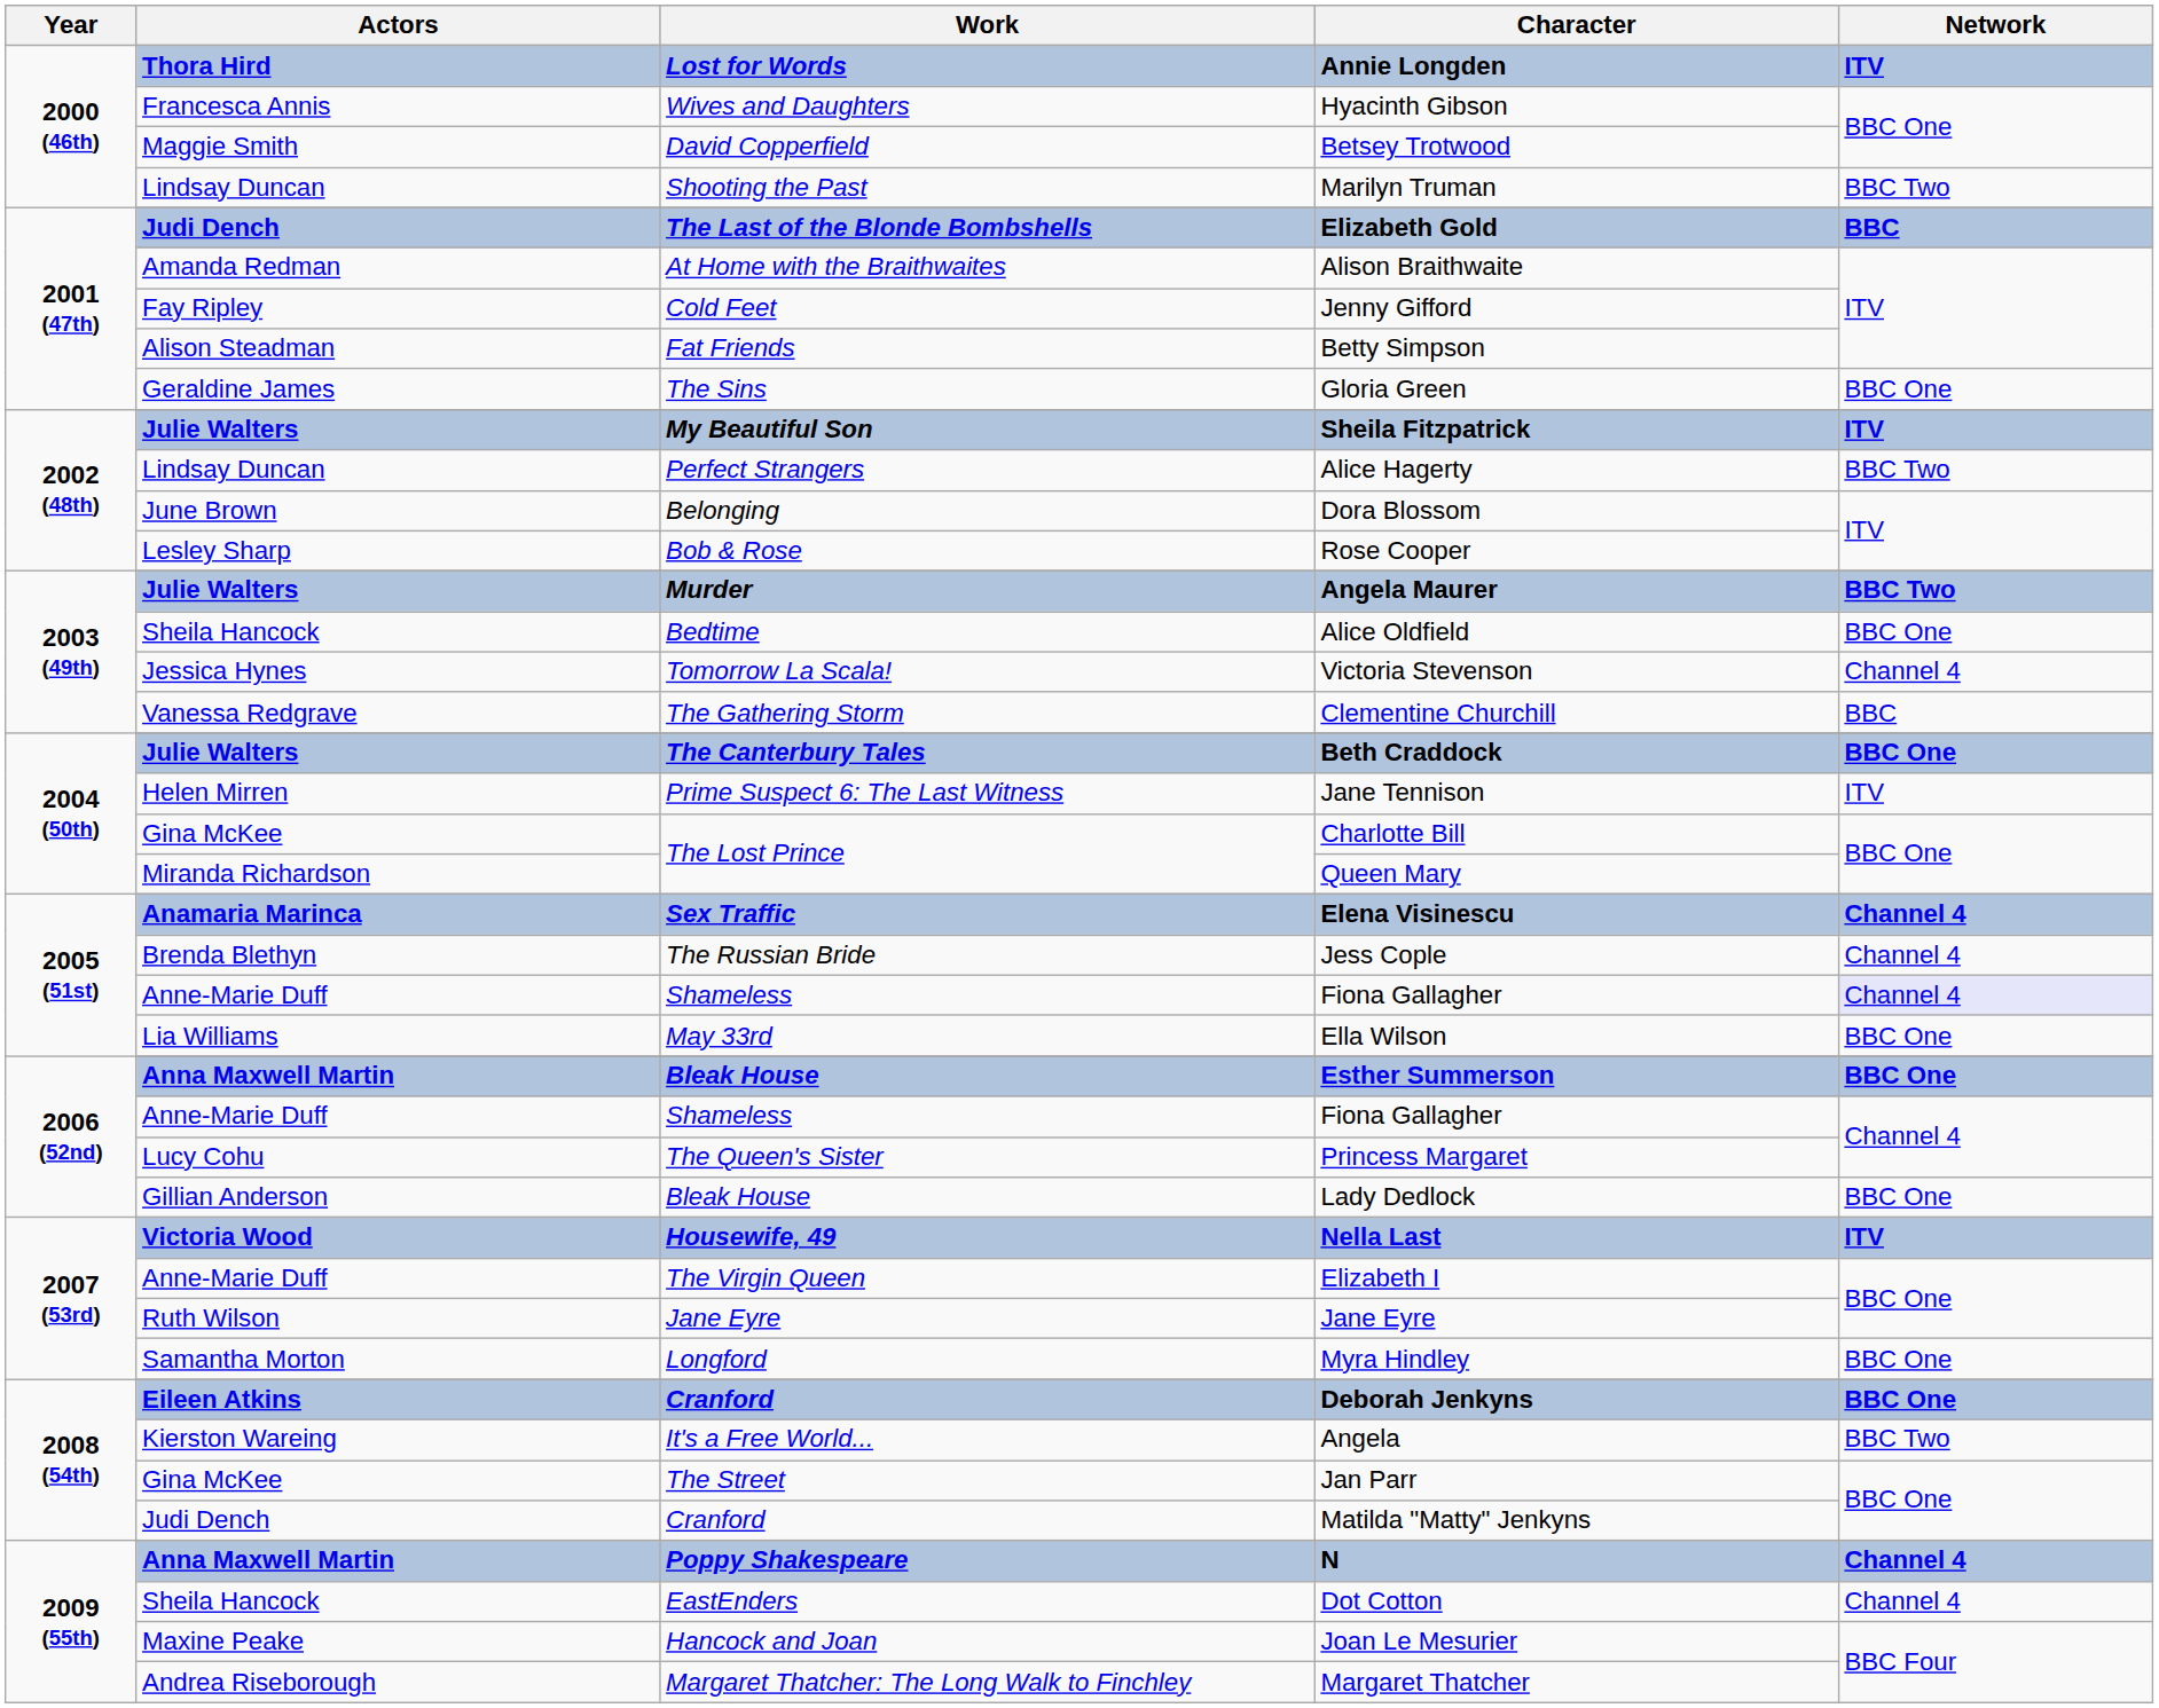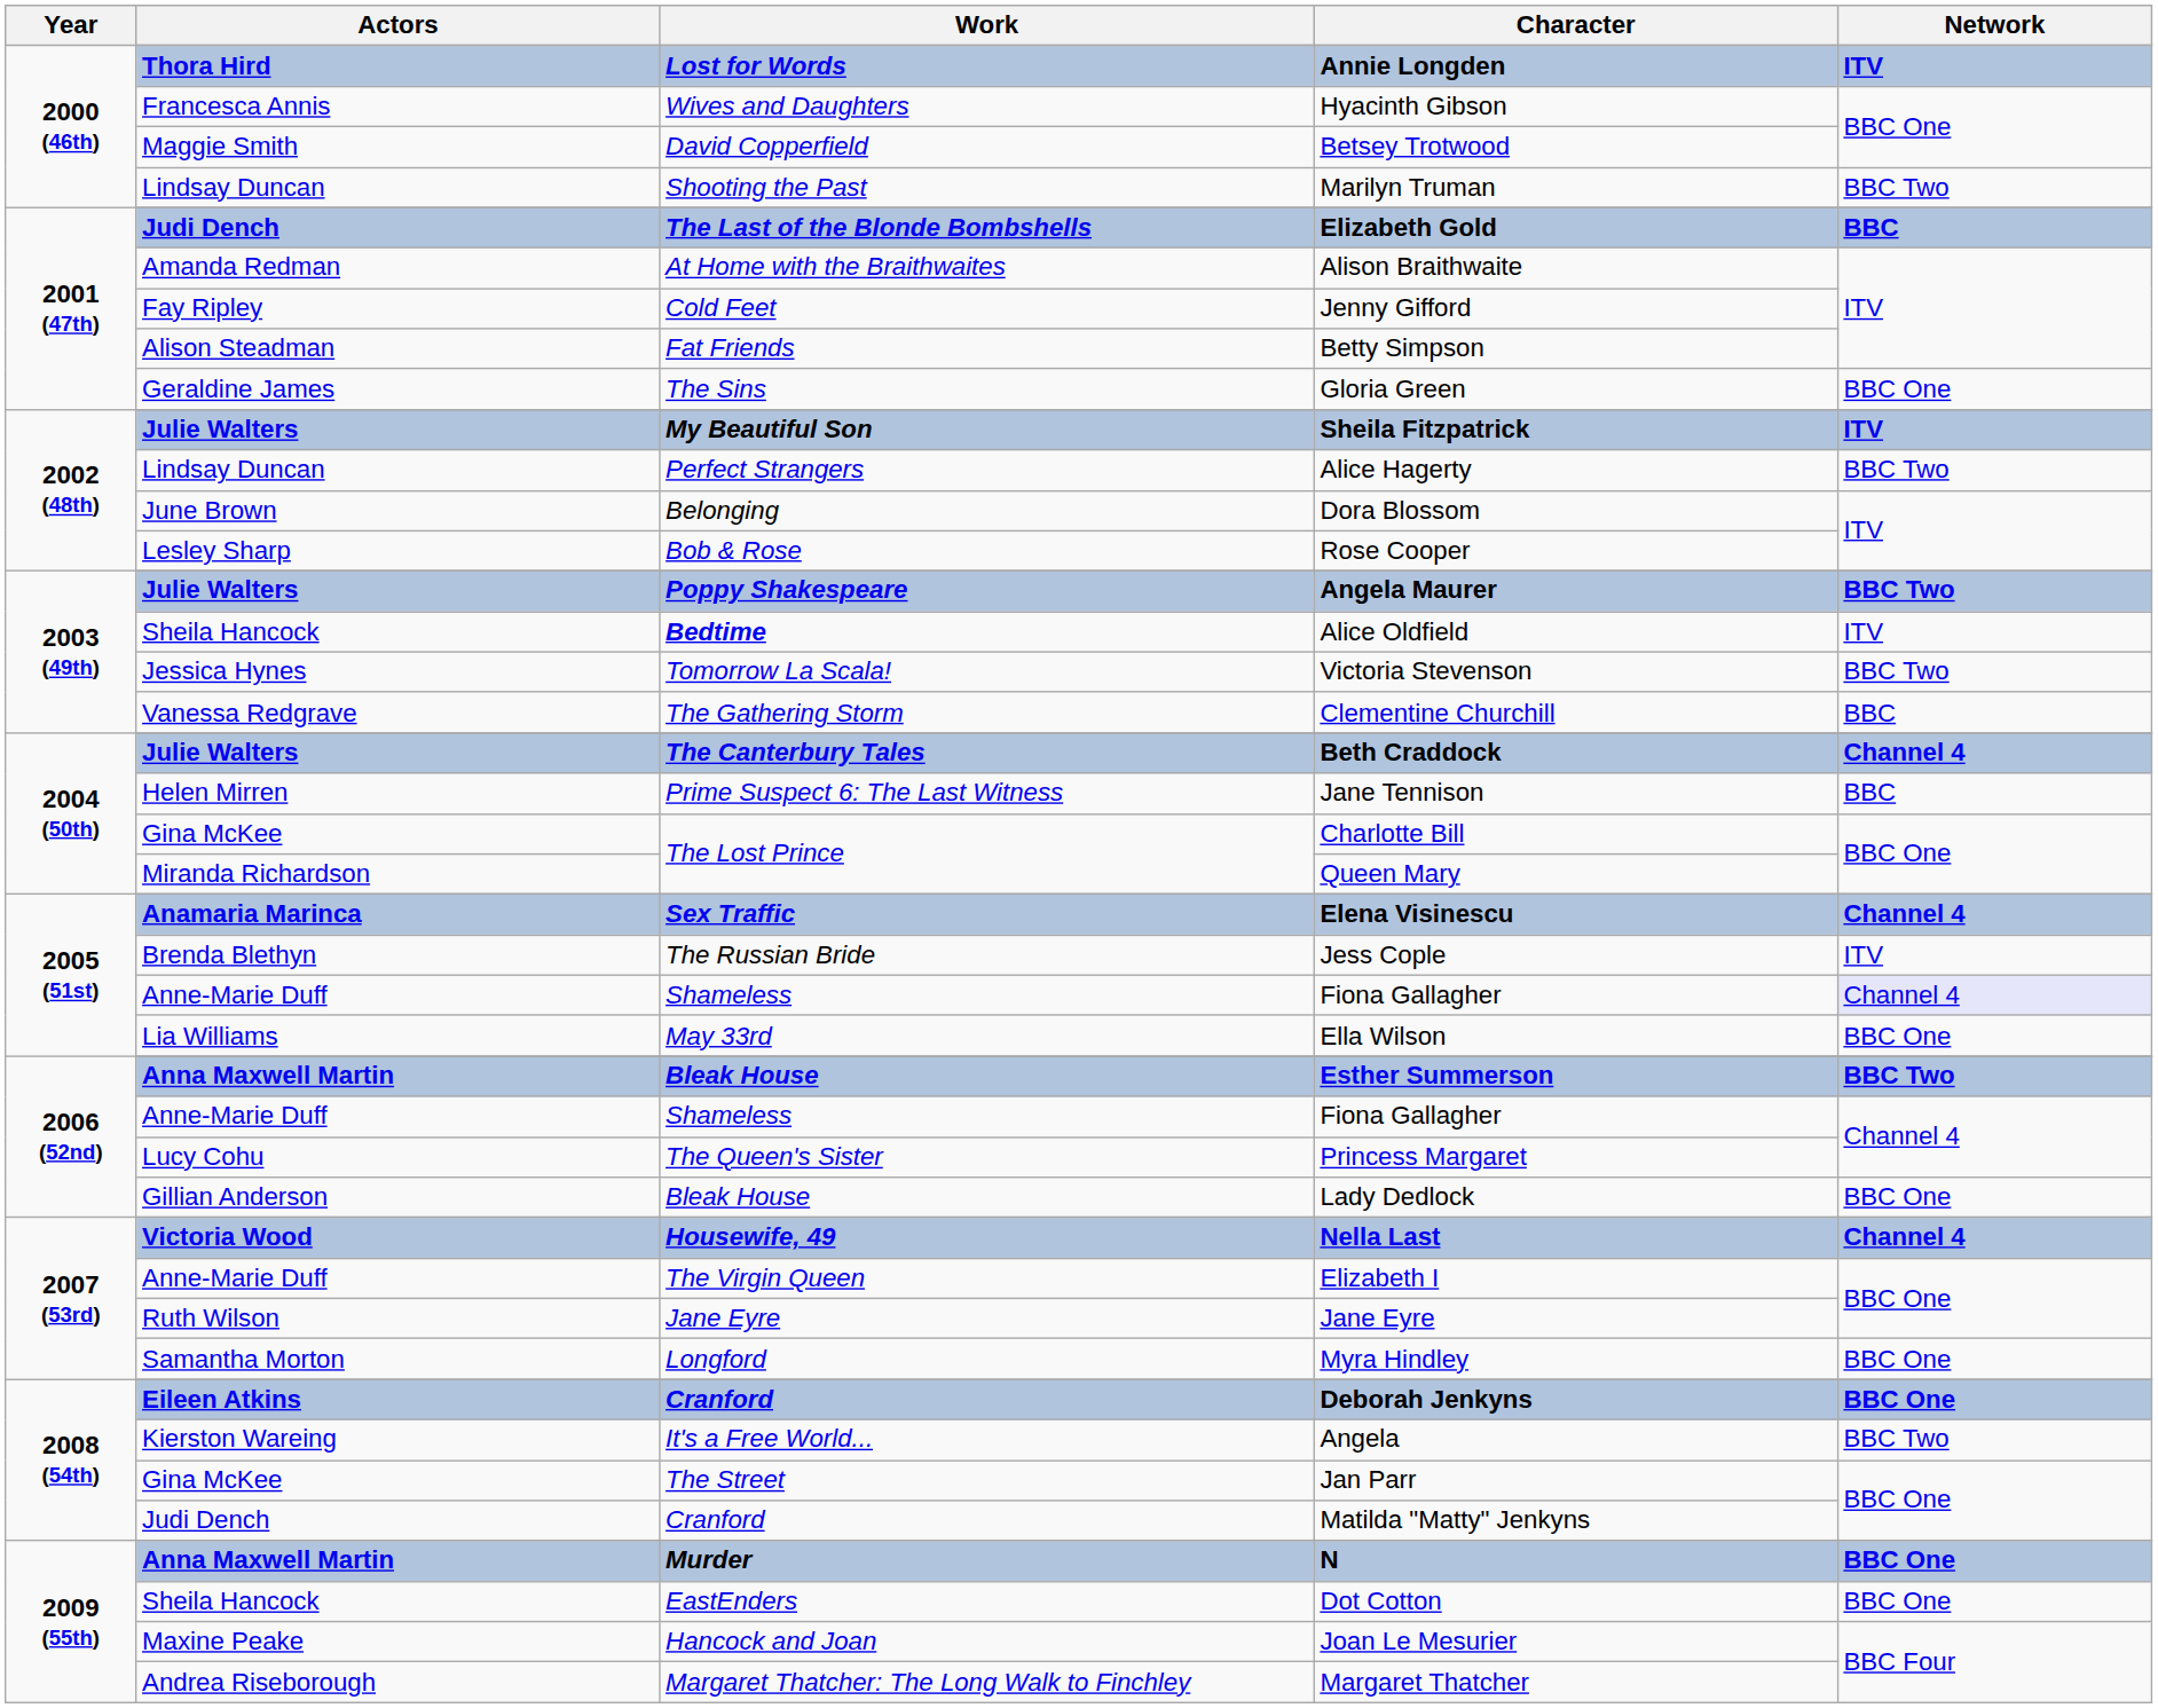 <table class="wikitable">
 <tr style="background:#bebebe;">
 <th style="width:5%;">Year</th>
 <th style="width:20%;">Actors</th>
 <th style="width:25%;">Work</th>
 <th style="width:20%;">Character</th>
 <th style="width:12%;">Network</th>
 </tr>
 <tr>
 <td rowspan=5 style="text-align:center"><strong>2000 <small> <br>(<a href='#'>46th</a>)<br> </small> </strong></td>
 </tr>
 <tr style="background:#B0C4DE;">
 <td><strong><a href='#'>Thora Hird</a></strong></td>
 <td><strong><em><a href='#'>Lost for Words</a></em></strong></td>
 <td><strong>Annie Longden</strong></td>
 <td><strong><a href='#'>ITV</a></strong></td>
 </tr>
 <tr>
 <td><a href='#'>Francesca Annis</a></td>
 <td><em><a href='#'>Wives and Daughters</a></em></td>
 <td>Hyacinth Gibson</td>
 <td rowspan="2"><a href='#'>BBC One</a></td>
 </tr>
 <tr>
 <td><a href='#'>Maggie Smith</a></td>
 <td><em><a href='#'>David Copperfield</a></em></td>
 <td><a href='#'>Betsey Trotwood</a></td>
 </tr>
 <tr>
 <td><a href='#'>Lindsay Duncan</a></td>
 <td><em><a href='#'>Shooting the Past</a></em></td>
 <td>Marilyn Truman</td>
 <td><a href='#'>BBC Two</a></td>
 </tr>
 <tr>
 <td rowspan=6 style="text-align:center"><strong>2001 <small> <br>(<a href='#'>47th</a>)<br> </small></strong></td>
 </tr>
 <tr style="background:#B0C4DE;">
 <td><strong><a href='#'>Judi Dench</a></strong></td>
 <td><strong><em><a href='#'>The Last of the Blonde Bombshells</a></em></strong></td>
 <td><strong>Elizabeth Gold</strong></td>
 <td><strong><a href='#'>BBC</a></strong></td>
 </tr>
 <tr>
 <td><a href='#'>Amanda Redman</a></td>
 <td><em><a href='#'>At Home with the Braithwaites</a></em></td>
 <td>Alison Braithwaite</td>
 <td rowspan="3"><a href='#'>ITV</a></td>
 </tr>
 <tr>
 <td><a href='#'>Fay Ripley</a></td>
 <td><em><a href='#'>Cold Feet</a></em></td>
 <td>Jenny Gifford</td>
 </tr>
 <tr>
 <td><a href='#'>Alison Steadman</a></td>
 <td><em><a href='#'>Fat Friends</a></em></td>
 <td>Betty Simpson</td>
 </tr>
 <tr>
 <td><a href='#'>Geraldine James</a></td>
 <td><em><a href='#'>The Sins</a></em></td>
 <td>Gloria Green</td>
 <td><a href='#'>BBC One</a></td>
 </tr>
 <tr>
 <td rowspan=5 style="text-align:center"><strong>2002 <small> <br>(<a href='#'>48th</a>)<br> </small> </strong></td>
 </tr>
 <tr style="background:#B0C4DE;">
 <td><strong><a href='#'>Julie Walters</a></strong></td>
 <td><strong><em>My Beautiful Son</em></strong></td>
 <td><strong>Sheila Fitzpatrick</strong></td>
 <td><strong><a href='#'>ITV</a></strong></td>
 </tr>
 <tr>
 <td><a href='#'>Lindsay Duncan</a></td>
 <td><em><a href='#'>Perfect Strangers</a></em></td>
 <td>Alice Hagerty</td>
 <td><a href='#'>BBC Two</a></td>
 </tr>
 <tr>
 <td><a href='#'>June Brown</a></td>
 <td><em>Belonging</em></td>
 <td>Dora Blossom</td>
 <td rowspan="2"><a href='#'>ITV</a></td>
 </tr>
 <tr>
 <td><a href='#'>Lesley Sharp</a></td>
 <td><em><a href='#'>Bob & Rose</a></em></td>
 <td>Rose Cooper</td>
 </tr>
 <tr>
 <td rowspan=5 style="text-align:center"><strong>2003 <small> <br>(<a href='#'>49th</a>)<br> </small> </strong></td>
 </tr>
 <tr style="background:#B0C4DE;">
 <td><strong><a href='#'>Julie Walters</a></strong></td>
-<td><strong><em>Murder</em></strong></td>
+<td><strong><em><a href='#'>Poppy Shakespeare</a></em></strong></td>
 <td><strong>Angela Maurer</strong></td>
 <td><strong><a href='#'>BBC Two</a></strong></td>
 </tr>
 <tr>
 <td><a href='#'>Sheila Hancock</a></td>
-<td><em><a href='#'>Bedtime</a></em></td>
+<td><strong><em><a href='#'>Bedtime</a></em></strong></td>
 <td>Alice Oldfield</td>
-<td><a href='#'>BBC One</a></td>
+<td><a href='#'>ITV</a></td>
 </tr>
 <tr>
 <td><a href='#'>Jessica Hynes</a></td>
 <td><em><a href='#'>Tomorrow La Scala!</a></em></td>
 <td>Victoria Stevenson</td>
-<td><a href='#'>Channel 4</a></td>
+<td><a href='#'>BBC Two</a></td>
 </tr>
 <tr>
 <td><a href='#'>Vanessa Redgrave</a></td>
 <td><em><a href='#'>The Gathering Storm</a></em></td>
 <td><a href='#'>Clementine Churchill</a></td>
 <td><a href='#'>BBC</a></td>
 </tr>
 <tr>
 <td rowspan=5 style="text-align:center"><strong>2004 <small> <br>(<a href='#'>50th</a>)<br> </small> </strong></td>
 </tr>
 <tr style="background:#B0C4DE;">
 <td><strong><a href='#'>Julie Walters</a></strong></td>
 <td><strong><em><a href='#'>The Canterbury Tales</a></em></strong></td>
 <td><strong>Beth Craddock</strong></td>
-<td><strong><a href='#'>BBC One</a></strong></td>
+<td><strong><a href='#'>Channel 4</a></strong></td>
 </tr>
 <tr>
 <td><a href='#'>Helen Mirren</a></td>
 <td><em><a href='#'>Prime Suspect 6: The Last Witness</a></em></td>
 <td>Jane Tennison</td>
-<td><a href='#'>ITV</a></td>
+<td><a href='#'>BBC</a></td>
 </tr>
 <tr>
 <td><a href='#'>Gina McKee</a></td>
 <td rowspan="2"><em><a href='#'>The Lost Prince</a></em></td>
 <td><a href='#'>Charlotte Bill</a></td>
 <td rowspan="2"><a href='#'>BBC One</a></td>
 </tr>
 <tr>
 <td><a href='#'>Miranda Richardson</a></td>
 <td><a href='#'>Queen Mary</a></td>
 </tr>
 <tr>
 <td rowspan=5 style="text-align:center"><strong>2005 <small> <br>(<a href='#'>51st</a>)<br> </small> </strong></td>
 </tr>
 <tr style="background:#B0C4DE;">
 <td><strong><a href='#'>Anamaria Marinca</a></strong></td>
 <td><strong><em><a href='#'>Sex Traffic</a></em></strong></td>
 <td><strong>Elena Visinescu</strong></td>
 <td><strong><a href='#'>Channel 4</a></strong></td>
 </tr>
 <tr>
 <td><a href='#'>Brenda Blethyn</a></td>
 <td><em>The Russian Bride</em></td>
 <td>Jess Cople</td>
-<td><a href='#'>Channel 4</a></td>
+<td><a href='#'>ITV</a></td>
 </tr>
 <tr>
 <td><a href='#'>Anne-Marie Duff</a></td>
 <td><em><a href='#'>Shameless</a></em></td>
 <td>Fiona Gallagher</td>
 <td style="background: lavender;"><a href='#'>Channel 4</a></td>
 </tr>
 <tr>
 <td><a href='#'>Lia Williams</a></td>
 <td><em><a href='#'>May 33rd</a></em></td>
 <td>Ella Wilson</td>
 <td><a href='#'>BBC One</a></td>
 </tr>
 <tr>
 <td rowspan=5 style="text-align:center"><strong>2006 <small> <br>(<a href='#'>52nd</a>)<br> </small> </strong></td>
 </tr>
 <tr style="background:#B0C4DE;">
 <td><strong><a href='#'>Anna Maxwell Martin</a></strong></td>
 <td><strong><em><a href='#'>Bleak House</a></em></strong></td>
 <td><strong><a href='#'>Esther Summerson</a></strong></td>
-<td><strong><a href='#'>BBC One</a></strong></td>
+<td><strong><a href='#'>BBC Two</a></strong></td>
 </tr>
 <tr>
 <td><a href='#'>Anne-Marie Duff</a></td>
 <td><em><a href='#'>Shameless</a></em></td>
 <td>Fiona Gallagher</td>
 <td rowspan="2"><a href='#'>Channel 4</a></td>
 </tr>
 <tr>
 <td><a href='#'>Lucy Cohu</a></td>
 <td><em><a href='#'>The Queen's Sister</a></em></td>
 <td><a href='#'>Princess Margaret</a></td>
 </tr>
 <tr>
 <td><a href='#'>Gillian Anderson</a></td>
 <td><em><a href='#'>Bleak House</a></em></td>
 <td>Lady Dedlock</td>
 <td><a href='#'>BBC One</a></td>
 </tr>
 <tr>
 <td rowspan=5 style="text-align:center"><strong>2007 <small> <br>(<a href='#'>53rd</a>)<br> </small> </strong></td>
 </tr>
 <tr style="background:#B0C4DE;">
 <td><strong><a href='#'>Victoria Wood</a></strong></td>
 <td><strong><em><a href='#'>Housewife, 49</a></em></strong></td>
 <td><strong><a href='#'>Nella Last</a></strong></td>
-<td><strong><a href='#'>ITV</a></strong></td>
+<td><strong><a href='#'>Channel 4</a></strong></td>
 </tr>
 <tr>
 <td><a href='#'>Anne-Marie Duff</a></td>
 <td><em><a href='#'>The Virgin Queen</a></em></td>
 <td><a href='#'>Elizabeth I</a></td>
 <td rowspan="2"><a href='#'>BBC One</a></td>
 </tr>
 <tr>
 <td><a href='#'>Ruth Wilson</a></td>
 <td><em><a href='#'>Jane Eyre</a></em></td>
 <td><a href='#'>Jane Eyre</a></td>
 </tr>
 <tr>
 <td><a href='#'>Samantha Morton</a></td>
 <td><em><a href='#'>Longford</a></em></td>
 <td><a href='#'>Myra Hindley</a></td>
 <td><a href='#'>BBC One</a></td>
 </tr>
 <tr>
 <td rowspan=5 style="text-align:center"><strong>2008 <small> <br>(<a href='#'>54th</a>)<br> </small> </strong></td>
 </tr>
 <tr style="background:#B0C4DE;">
 <td><strong><a href='#'>Eileen Atkins</a></strong></td>
 <td><strong><em><a href='#'>Cranford</a></em></strong></td>
 <td><strong>Deborah Jenkyns</strong></td>
 <td><strong><a href='#'>BBC One</a></strong></td>
 </tr>
 <tr>
 <td><a href='#'>Kierston Wareing</a></td>
 <td><em><a href='#'>It's a Free World...</a></em></td>
 <td>Angela</td>
 <td><a href='#'>BBC Two</a></td>
 </tr>
 <tr>
 <td><a href='#'>Gina McKee</a></td>
 <td><em><a href='#'>The Street</a></em></td>
 <td>Jan Parr</td>
 <td rowspan="2"><a href='#'>BBC One</a></td>
 </tr>
 <tr>
 <td><a href='#'>Judi Dench</a></td>
 <td><em><a href='#'>Cranford</a></em></td>
 <td>Matilda "Matty" Jenkyns</td>
 </tr>
 <tr>
 <td rowspan=5 style="text-align:center"><strong>2009 <small> <br>(<a href='#'>55th</a>)<br> </small> </strong></td>
 </tr>
 <tr style="background:#B0C4DE;">
 <td><strong><a href='#'>Anna Maxwell Martin</a></strong></td>
-<td><strong><em><a href='#'>Poppy Shakespeare</a></em></strong></td>
+<td><strong><em>Murder</em></strong></td>
 <td><strong>N</strong></td>
-<td><strong><a href='#'>Channel 4</a></strong></td>
+<td><strong><a href='#'>BBC One</a></strong></td>
 </tr>
 <tr>
 <td><a href='#'>Sheila Hancock</a></td>
 <td><em><a href='#'>EastEnders</a></em></td>
 <td><a href='#'>Dot Cotton</a></td>
-<td><a href='#'>Channel 4</a></td>
+<td><a href='#'>BBC One</a></td>
 </tr>
 <tr>
 <td><a href='#'>Maxine Peake</a></td>
 <td><em><a href='#'>Hancock and Joan</a></em></td>
 <td><a href='#'>Joan Le Mesurier</a></td>
 <td rowspan="2"><a href='#'>BBC Four</a></td>
 </tr>
 <tr>
 <td><a href='#'>Andrea Riseborough</a></td>
 <td><em><a href='#'>Margaret Thatcher: The Long Walk to Finchley</a></em></td>
 <td><a href='#'>Margaret Thatcher</a></td>
 </tr>
 <tr>
 </tr>
 </table>
